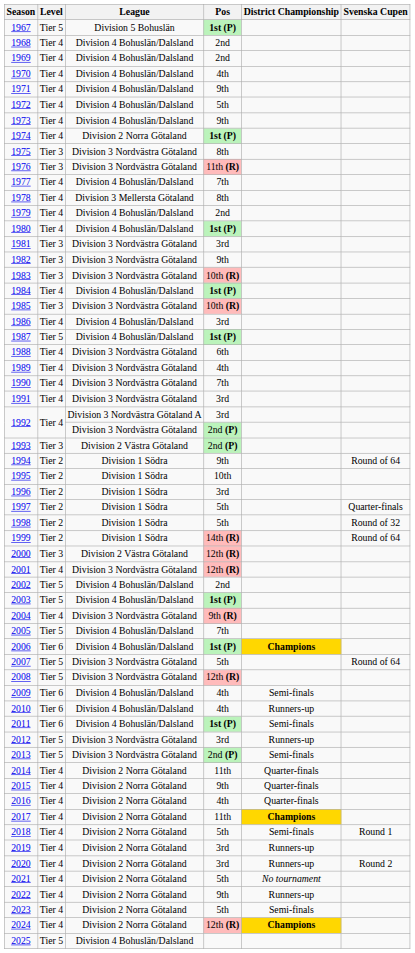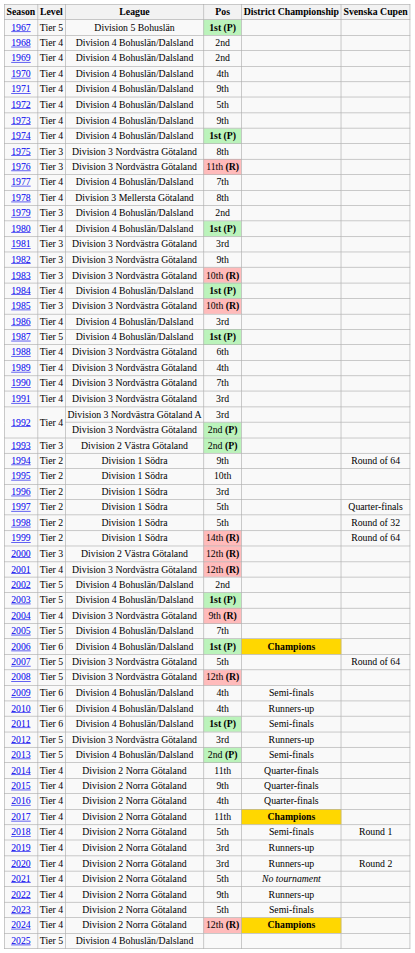 <table class="wikitable" style="text-align: center" with=100%>
 <tr>
 <th>Season</th>
 <th>Level</th>
 <th>League</th>
 <th>Pos</th>
 <th>District Championship</th>
 <th>Svenska Cupen</th>
 </tr>
 <tr>
 <td><a href='#'>1967</a></td>
 <td>Tier 5</td>
 <td>Division 5 Bohuslän</td>
 <td style="background:#BBF3BB;"><strong>1st (P)</strong></td>
 <td></td>
 <td></td>
 </tr>
 <tr>
 <td><a href='#'>1968</a></td>
 <td>Tier 4</td>
 <td>Division 4 Bohuslän/Dalsland</td>
 <td>2nd</td>
 <td></td>
 <td></td>
 </tr>
 <tr>
 <td><a href='#'>1969</a></td>
 <td>Tier 4</td>
 <td>Division 4 Bohuslän/Dalsland</td>
 <td>2nd</td>
 <td></td>
 <td></td>
 </tr>
 <tr>
 <td><a href='#'>1970</a></td>
 <td>Tier 4</td>
 <td>Division 4 Bohuslän/Dalsland</td>
 <td>4th</td>
 <td></td>
 <td></td>
 </tr>
 <tr>
 <td><a href='#'>1971</a></td>
 <td>Tier 4</td>
 <td>Division 4 Bohuslän/Dalsland</td>
 <td>9th</td>
 <td></td>
 <td></td>
 </tr>
 <tr>
 <td><a href='#'>1972</a></td>
 <td>Tier 4</td>
 <td>Division 4 Bohuslän/Dalsland</td>
 <td>5th</td>
 <td></td>
 <td></td>
 </tr>
 <tr>
 <td><a href='#'>1973</a></td>
 <td>Tier 4</td>
 <td>Division 4 Bohuslän/Dalsland</td>
 <td>9th</td>
 <td></td>
 <td></td>
 </tr>
 <tr>
 <td><a href='#'>1974</a></td>
 <td>Tier 4</td>
-<td>Division 2 Norra Götaland</td>
+<td>Division 4 Bohuslän/Dalsland</td>
 <td style="background:#BBF3BB;"><strong>1st (P)</strong></td>
 <td></td>
 <td></td>
 </tr>
 <tr>
 <td><a href='#'>1975</a></td>
 <td>Tier 3</td>
 <td>Division 3 Nordvästra Götaland</td>
 <td>8th</td>
 <td></td>
 <td></td>
 </tr>
 <tr>
 <td><a href='#'>1976</a></td>
 <td>Tier 3</td>
 <td>Division 3 Nordvästra Götaland</td>
 <td style="background:#FFBBBB;">11th <strong>(R)</strong></td>
 <td></td>
 <td></td>
 </tr>
 <tr>
 <td><a href='#'>1977</a></td>
 <td>Tier 4</td>
 <td>Division 4 Bohuslän/Dalsland</td>
 <td>7th</td>
 <td></td>
 <td></td>
 </tr>
 <tr>
 <td><a href='#'>1978</a></td>
 <td>Tier 4</td>
 <td>Division 3 Mellersta Götaland</td>
 <td>8th</td>
 <td></td>
 <td></td>
 </tr>
 <tr>
 <td><a href='#'>1979</a></td>
-<td>Tier 4</td>
+<td>Tier 3</td>
 <td>Division 4 Bohuslän/Dalsland</td>
 <td>2nd</td>
 <td></td>
 <td></td>
 </tr>
 <tr>
 <td><a href='#'>1980</a></td>
 <td>Tier 4</td>
 <td>Division 4 Bohuslän/Dalsland</td>
 <td style="background:#BBF3BB;"><strong>1st (P)</strong></td>
 <td></td>
 <td></td>
 </tr>
 <tr>
 <td><a href='#'>1981</a></td>
 <td>Tier 3</td>
 <td>Division 3 Nordvästra Götaland</td>
 <td>3rd</td>
 <td></td>
 <td></td>
 </tr>
 <tr>
 <td><a href='#'>1982</a></td>
 <td>Tier 3</td>
 <td>Division 3 Nordvästra Götaland</td>
 <td>9th</td>
 <td></td>
 <td></td>
 </tr>
 <tr>
 <td><a href='#'>1983</a></td>
 <td>Tier 3</td>
 <td>Division 3 Nordvästra Götaland</td>
 <td style="background:#FFBBBB;">10th <strong>(R)</strong></td>
 <td></td>
 <td></td>
 </tr>
 <tr>
 <td><a href='#'>1984</a></td>
 <td>Tier 4</td>
 <td>Division 4 Bohuslän/Dalsland</td>
 <td style="background:#BBF3BB;"><strong>1st (P)</strong></td>
 <td></td>
 <td></td>
 </tr>
 <tr>
 <td><a href='#'>1985</a></td>
 <td>Tier 3</td>
 <td>Division 3 Nordvästra Götaland</td>
 <td style="background:#FFBBBB;">10th <strong>(R)</strong></td>
 <td></td>
 <td></td>
 </tr>
 <tr>
 <td><a href='#'>1986</a></td>
 <td>Tier 4</td>
 <td>Division 4 Bohuslän/Dalsland</td>
 <td>3rd</td>
 <td></td>
 <td></td>
 </tr>
 <tr>
 <td><a href='#'>1987</a></td>
 <td>Tier 5</td>
 <td>Division 4 Bohuslän/Dalsland</td>
 <td style="background:#BBF3BB;"><strong>1st (P)</strong></td>
 <td></td>
 <td></td>
 </tr>
 <tr>
 <td><a href='#'>1988</a></td>
 <td>Tier 4</td>
 <td>Division 3 Nordvästra Götaland</td>
 <td>6th</td>
 <td></td>
 <td></td>
 </tr>
 <tr>
 <td><a href='#'>1989</a></td>
 <td>Tier 4</td>
 <td>Division 3 Nordvästra Götaland</td>
 <td>4th</td>
 <td></td>
 <td></td>
 </tr>
 <tr>
 <td><a href='#'>1990</a></td>
 <td>Tier 4</td>
 <td>Division 3 Nordvästra Götaland</td>
 <td>7th</td>
 <td></td>
 <td></td>
 </tr>
 <tr>
 <td><a href='#'>1991</a></td>
 <td>Tier 4</td>
 <td>Division 3 Nordvästra Götaland</td>
 <td>3rd</td>
 <td></td>
 <td></td>
 </tr>
 <tr>
 <td rowspan="2"><a href='#'>1992</a></td>
 <td rowspan="2">Tier 4</td>
 <td>Division 3 Nordvästra Götaland A</td>
 <td>3rd</td>
 <td></td>
 <td></td>
 </tr>
 <tr>
 <td>Division 3 Nordvästra Götaland</td>
 <td style="background:#BBF3BB;">2nd <strong>(P)</strong></td>
 <td></td>
 <td></td>
 </tr>
 <tr>
 <td><a href='#'>1993</a></td>
 <td>Tier 3</td>
 <td>Division 2 Västra Götaland</td>
 <td style="background:#BBF3BB;">2nd <strong>(P)</strong></td>
 <td></td>
 <td></td>
 </tr>
 <tr>
 <td><a href='#'>1994</a></td>
 <td>Tier 2</td>
 <td>Division 1 Södra</td>
 <td>9th</td>
 <td></td>
 <td>Round of 64</td>
 </tr>
 <tr>
 <td><a href='#'>1995</a></td>
 <td>Tier 2</td>
 <td>Division 1 Södra</td>
 <td>10th</td>
 <td></td>
 <td></td>
 </tr>
 <tr>
 <td><a href='#'>1996</a></td>
 <td>Tier 2</td>
 <td>Division 1 Södra</td>
 <td>3rd</td>
 <td></td>
 <td></td>
 </tr>
 <tr>
 <td><a href='#'>1997</a></td>
 <td>Tier 2</td>
 <td>Division 1 Södra</td>
 <td>5th</td>
 <td></td>
 <td>Quarter-finals</td>
 </tr>
 <tr>
 <td><a href='#'>1998</a></td>
 <td>Tier 2</td>
 <td>Division 1 Södra</td>
 <td>5th</td>
 <td></td>
 <td>Round of 32</td>
 </tr>
 <tr>
 <td><a href='#'>1999</a></td>
 <td>Tier 2</td>
 <td>Division 1 Södra</td>
 <td style="background:#FFBBBB;">14th <strong>(R)</strong></td>
 <td></td>
 <td>Round of 64</td>
 </tr>
 <tr>
 <td><a href='#'>2000</a></td>
 <td>Tier 3</td>
 <td>Division 2	 Västra Götaland</td>
 <td style="background:#FFBBBB;">12th <strong>(R)</strong></td>
 <td></td>
 <td></td>
 </tr>
 <tr>
 <td><a href='#'>2001</a></td>
 <td>Tier 4</td>
 <td>Division 3	 Nordvästra Götaland</td>
 <td style="background:#FFBBBB;">12th <strong>(R)</strong></td>
 <td></td>
 <td></td>
 </tr>
 <tr>
 <td><a href='#'>2002</a></td>
 <td>Tier 5</td>
 <td>Division 4 Bohuslän/Dalsland</td>
 <td>2nd</td>
 <td></td>
 <td></td>
 </tr>
 <tr>
 <td><a href='#'>2003</a></td>
 <td>Tier 5</td>
 <td>Division 4 Bohuslän/Dalsland</td>
 <td style="background:#BBF3BB;"><strong>1st (P)</strong></td>
 <td></td>
 <td></td>
 </tr>
 <tr>
 <td><a href='#'>2004</a></td>
 <td>Tier 4</td>
 <td>Division 3	 Nordvästra Götaland</td>
 <td style="background:#FFBBBB;">9th <strong>(R)</strong></td>
 <td></td>
 <td></td>
 </tr>
 <tr>
 <td><a href='#'>2005</a></td>
 <td>Tier 5</td>
 <td>Division 4 Bohuslän/Dalsland</td>
 <td>7th</td>
 <td></td>
 <td></td>
 </tr>
 <tr>
 <td><a href='#'>2006</a></td>
 <td>Tier 6</td>
 <td>Division 4 Bohuslän/Dalsland</td>
 <td style="background:#BBF3BB;"><strong>1st (P)</strong></td>
 <td style="background:gold;"><strong>Champions</strong></td>
 <td></td>
 </tr>
 <tr>
 <td><a href='#'>2007</a></td>
 <td>Tier 5</td>
 <td>Division 3 Nordvästra Götaland</td>
 <td>5th</td>
 <td></td>
 <td>Round of 64</td>
 </tr>
 <tr>
 <td><a href='#'>2008</a></td>
 <td>Tier 5</td>
 <td>Division 3	 Nordvästra Götaland</td>
 <td style="background:#FFBBBB;">12th <strong>(R)</strong></td>
 <td></td>
 <td></td>
 </tr>
 <tr>
 <td><a href='#'>2009</a></td>
 <td>Tier 6</td>
 <td>Division 4 Bohuslän/Dalsland</td>
 <td>4th</td>
 <td>Semi-finals</td>
 <td></td>
 </tr>
 <tr>
 <td><a href='#'>2010</a></td>
 <td>Tier 6</td>
 <td>Division 4 Bohuslän/Dalsland</td>
 <td>4th</td>
 <td>Runners-up</td>
 <td></td>
 </tr>
 <tr>
 <td><a href='#'>2011</a></td>
 <td>Tier 6</td>
 <td>Division 4 Bohuslän/Dalsland</td>
 <td style="background:#BBF3BB;"><strong>1st (P)</strong></td>
 <td>Semi-finals</td>
 <td></td>
 </tr>
 <tr>
 <td><a href='#'>2012</a></td>
 <td>Tier 5</td>
 <td>Division 3 Nordvästra Götaland</td>
 <td>3rd</td>
 <td>Runners-up</td>
 <td></td>
 </tr>
 <tr>
 <td><a href='#'>2013</a></td>
 <td>Tier 5</td>
-<td>Division 3 Nordvästra Götaland</td>
+<td>Division 4 Bohuslän/Dalsland</td>
 <td style="background:#BBF3BB;">2nd <strong>(P)</strong></td>
 <td>Semi-finals</td>
 <td></td>
 </tr>
 <tr>
 <td><a href='#'>2014</a></td>
 <td>Tier 4</td>
 <td>Division 2 Norra Götaland</td>
 <td>11th</td>
 <td>Quarter-finals</td>
 <td></td>
 </tr>
 <tr>
 <td><a href='#'>2015</a></td>
 <td>Tier 4</td>
 <td>Division 2 Norra Götaland</td>
 <td>9th</td>
 <td>Quarter-finals</td>
 <td></td>
 </tr>
 <tr>
 <td><a href='#'>2016</a></td>
 <td>Tier 4</td>
 <td>Division 2 Norra Götaland</td>
 <td>4th</td>
 <td>Quarter-finals</td>
 <td></td>
 </tr>
 <tr>
 <td><a href='#'>2017</a></td>
 <td>Tier 4</td>
 <td>Division 2 Norra Götaland</td>
 <td>11th</td>
 <td style="background:gold;"><strong>Champions</strong></td>
 <td></td>
 </tr>
 <tr>
 <td><a href='#'>2018</a></td>
 <td>Tier 4</td>
 <td>Division 2 Norra Götaland</td>
 <td>5th</td>
 <td>Semi-finals</td>
 <td>Round 1</td>
 </tr>
 <tr>
 <td><a href='#'>2019</a></td>
 <td>Tier 4</td>
 <td>Division 2 Norra Götaland</td>
 <td>3rd</td>
 <td>Runners-up</td>
 <td></td>
 </tr>
 <tr>
 <td><a href='#'>2020</a></td>
 <td>Tier 4</td>
 <td>Division 2 Norra Götaland</td>
 <td>3rd</td>
 <td>Runners-up</td>
 <td>Round 2</td>
 </tr>
 <tr>
 <td><a href='#'>2021</a></td>
 <td>Tier 4</td>
 <td>Division 2 Norra Götaland</td>
 <td>5th</td>
 <td><em>No tournament</em></td>
 <td></td>
 </tr>
 <tr>
 <td><a href='#'>2022</a></td>
 <td>Tier 4</td>
 <td>Division 2 Norra Götaland</td>
 <td>9th</td>
 <td>Runners-up</td>
 <td></td>
 </tr>
 <tr>
 <td><a href='#'>2023</a></td>
 <td>Tier 4</td>
 <td>Division 2 Norra Götaland</td>
 <td>5th</td>
 <td>Semi-finals</td>
 <td></td>
 </tr>
 <tr>
 <td><a href='#'>2024</a></td>
 <td>Tier 4</td>
 <td>Division 2 Norra Götaland</td>
 <td style="background:#FFBBBB;">12th <strong>(R)</strong></td>
 <td style="background:gold;"><strong>Champions</strong></td>
 <td></td>
 </tr>
 <tr>
 <td><a href='#'>2025</a></td>
 <td>Tier 5</td>
 <td>Division 4 Bohuslän/Dalsland</td>
 <td></td>
 <td></td>
 </tr>
 </table>
